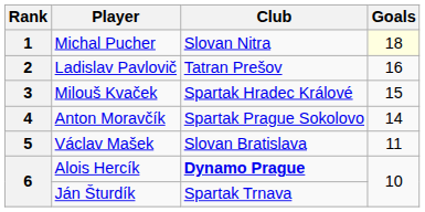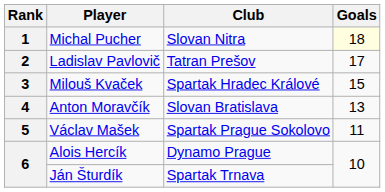 <table class="wikitable" style="text-align:center">
 <tr>
 <th>Rank</th>
 <th>Player</th>
 <th>Club</th>
 <th>Goals</th>
 </tr>
 <tr>
 <th>1</th>
 <td align="left"> <a href='#'>Michal Pucher</a></td>
 <td align="left"><a href='#'>Slovan Nitra</a></td>
 <td style="background: lightyellow;">18</td>
 </tr>
 <tr>
 <th>2</th>
 <td align="left"> <a href='#'>Ladislav Pavlovič</a></td>
 <td align="left"><a href='#'>Tatran Prešov</a></td>
-<td>16</td>
+<td>17</td>
 </tr>
 <tr>
 <th>3</th>
 <td align="left"> <a href='#'>Milouš Kvaček</a></td>
 <td align="left"><a href='#'>Spartak Hradec Králové</a></td>
 <td>15</td>
 </tr>
 <tr>
 <th>4</th>
 <td align="left"> <a href='#'>Anton Moravčík</a></td>
-<td align="left"><a href='#'>Spartak Prague Sokolovo</a></td>
-<td>14</td>
+<td align="left"><a href='#'>Slovan Bratislava</a></td>
+<td>13</td>
 </tr>
 <tr>
 <th>5</th>
 <td align="left"> <a href='#'>Václav Mašek</a></td>
-<td align="left"><a href='#'>Slovan Bratislava</a></td>
+<td align="left"><a href='#'>Spartak Prague Sokolovo</a></td>
 <td>11</td>
 </tr>
 <tr>
 <th rowspan="2">6</th>
 <td align="left"> <a href='#'>Alois Hercík</a></td>
-<td align="left"><strong><a href='#'>Dynamo Prague</a></strong></td>
+<td align="left"><a href='#'>Dynamo Prague</a></td>
 <td rowspan="2">10</td>
 </tr>
 <tr>
 <td align="left"> <a href='#'>Ján Šturdík</a></td>
 <td align="left"><a href='#'>Spartak Trnava</a></td>
 </tr>
 </table>
